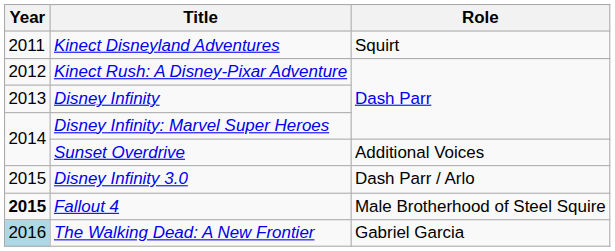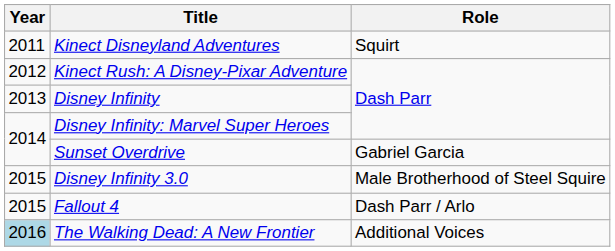 <table class=wikitable>
 <tr>
 <th>Year</th>
 <th>Title</th>
 <th>Role</th>
 </tr>
 <tr>
 <td>2011</td>
 <td><em><a href='#'>Kinect Disneyland Adventures</a></em></td>
 <td>Squirt</td>
 </tr>
 <tr>
 <td>2012</td>
 <td><em><a href='#'>Kinect Rush: A Disney-Pixar Adventure</a></em></td>
 <td rowspan="3"><a href='#'>Dash Parr</a></td>
 </tr>
 <tr>
 <td>2013</td>
 <td><em><a href='#'>Disney Infinity</a></em></td>
 </tr>
 <tr>
 <td rowspan="2">2014</td>
 <td><em><a href='#'>Disney Infinity: Marvel Super Heroes</a></em></td>
 </tr>
 <tr>
 <td><em><a href='#'>Sunset Overdrive</a></em></td>
-<td>Additional Voices</td>
+<td>Gabriel Garcia</td>
 </tr>
 <tr>
 <td>2015</td>
 <td><em><a href='#'>Disney Infinity 3.0</a></em></td>
-<td>Dash Parr / Arlo</td>
+<td>Male Brotherhood of Steel Squire</td>
 </tr>
 <tr>
-<td><strong>2015</strong></td>
+<td>2015</td>
 <td><em><a href='#'>Fallout 4</a></em></td>
-<td>Male Brotherhood of Steel Squire</td>
+<td>Dash Parr / Arlo</td>
 </tr>
 <tr>
 <td style="background: lightblue;">2016</td>
 <td><em><a href='#'>The Walking Dead: A New Frontier</a></em></td>
-<td>Gabriel Garcia</td>
+<td>Additional Voices</td>
 </tr>
 </table>
